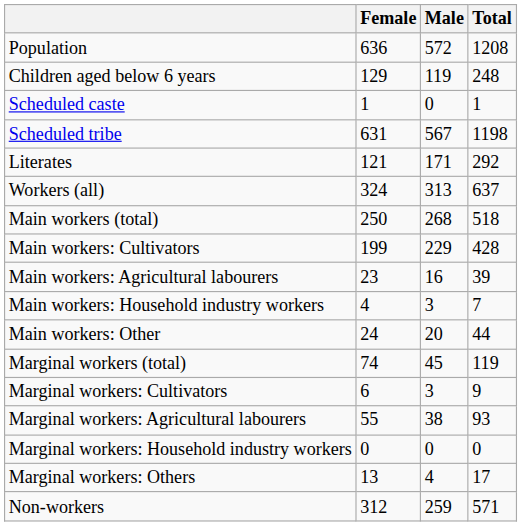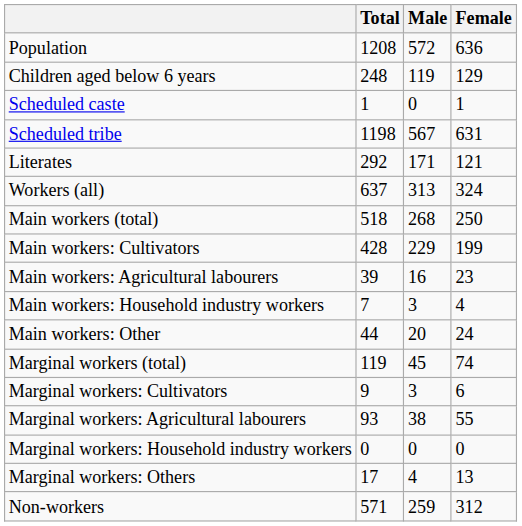 <table class="wikitable sortable">
 <tr>
 <th></th>
+<th>Total</th>
+<th>Male</th>
 <th>Female</th>
-<th>Male</th>
-<th>Total</th>
 </tr>
 <tr>
 <td>Population</td>
+<td>1208</td>
+<td>572</td>
 <td>636</td>
-<td>572</td>
-<td>1208</td>
 </tr>
 <tr>
 <td>Children aged below 6 years</td>
+<td>248</td>
+<td>119</td>
 <td>129</td>
-<td>119</td>
-<td>248</td>
 </tr>
 <tr>
 <td><a href='#'>Scheduled caste</a></td>
 <td>1</td>
 <td>0</td>
 <td>1</td>
 </tr>
 <tr>
 <td><a href='#'>Scheduled tribe</a></td>
+<td>1198</td>
+<td>567</td>
 <td>631</td>
-<td>567</td>
-<td>1198</td>
 </tr>
 <tr>
 <td>Literates</td>
+<td>292</td>
+<td>171</td>
 <td>121</td>
-<td>171</td>
-<td>292</td>
 </tr>
 <tr>
 <td>Workers (all)</td>
+<td>637</td>
+<td>313</td>
 <td>324</td>
-<td>313</td>
-<td>637</td>
 </tr>
 <tr>
 <td>Main workers (total)</td>
+<td>518</td>
+<td>268</td>
 <td>250</td>
-<td>268</td>
-<td>518</td>
 </tr>
 <tr>
 <td>Main workers: Cultivators</td>
+<td>428</td>
+<td>229</td>
 <td>199</td>
-<td>229</td>
-<td>428</td>
 </tr>
 <tr>
 <td>Main workers: Agricultural labourers</td>
+<td>39</td>
+<td>16</td>
 <td>23</td>
-<td>16</td>
-<td>39</td>
 </tr>
 <tr>
 <td>Main workers: Household industry workers</td>
+<td>7</td>
+<td>3</td>
 <td>4</td>
-<td>3</td>
-<td>7</td>
 </tr>
 <tr>
 <td>Main workers: Other</td>
+<td>44</td>
+<td>20</td>
 <td>24</td>
-<td>20</td>
-<td>44</td>
 </tr>
 <tr>
 <td>Marginal workers (total)</td>
+<td>119</td>
+<td>45</td>
 <td>74</td>
-<td>45</td>
-<td>119</td>
 </tr>
 <tr>
 <td>Marginal workers: Cultivators</td>
+<td>9</td>
+<td>3</td>
 <td>6</td>
-<td>3</td>
-<td>9</td>
 </tr>
 <tr>
 <td>Marginal workers: Agricultural labourers</td>
+<td>93</td>
+<td>38</td>
 <td>55</td>
-<td>38</td>
-<td>93</td>
 </tr>
 <tr>
 <td>Marginal workers: Household industry workers</td>
 <td>0</td>
 <td>0</td>
 <td>0</td>
 </tr>
 <tr>
 <td>Marginal workers: Others</td>
+<td>17</td>
+<td>4</td>
 <td>13</td>
-<td>4</td>
-<td>17</td>
 </tr>
 <tr>
 <td>Non-workers</td>
+<td>571</td>
+<td>259</td>
 <td>312</td>
-<td>259</td>
-<td>571</td>
 </tr>
 </table>
